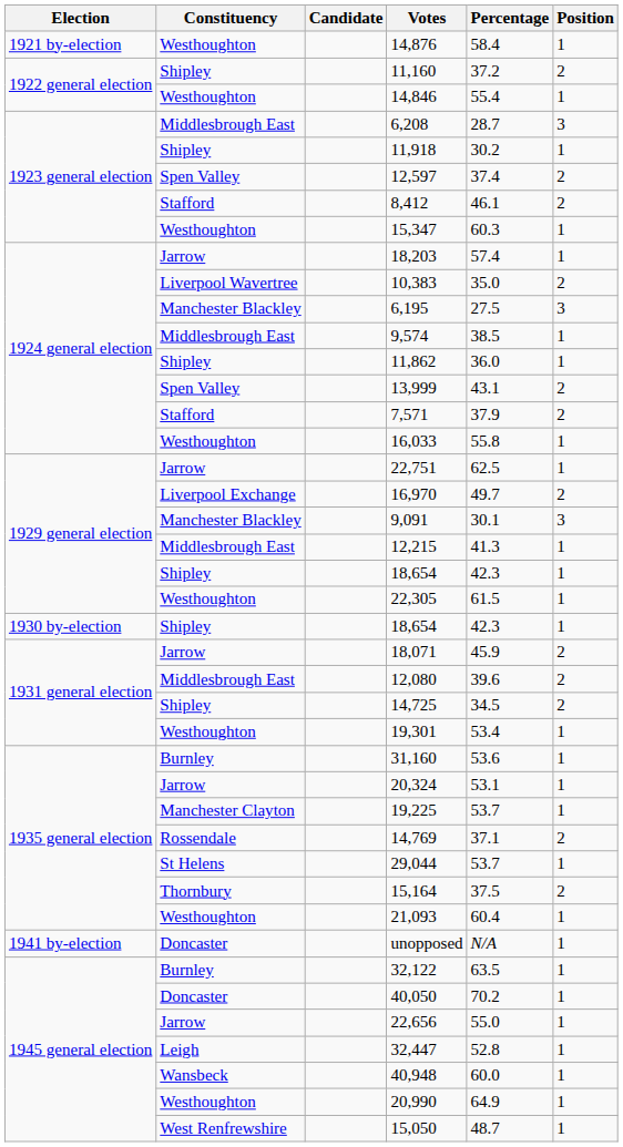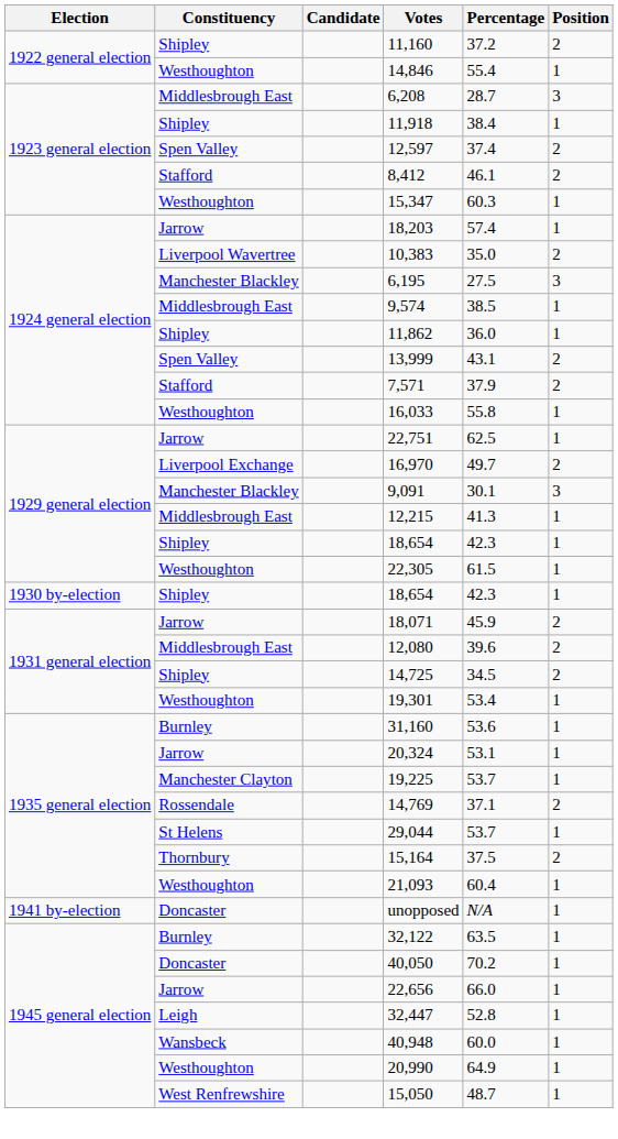 <table class="wikitable sortable">
 <tr>
 <th>Election</th>
 <th>Constituency</th>
 <th>Candidate</th>
 <th>Votes</th>
 <th>Percentage</th>
 <th>Position</th>
-</tr>
-<tr>
-<td><a href='#'>1921 by-election</a></td>
-<td><a href='#'>Westhoughton</a></td>
-<td></td>
-<td>14,876</td>
-<td>58.4</td>
-<td>1</td>
 </tr>
 <tr>
 <td rowspan=2><a href='#'>1922 general election</a></td>
 <td><a href='#'>Shipley</a></td>
 <td></td>
 <td>11,160</td>
 <td>37.2</td>
 <td>2</td>
 </tr>
 <tr>
 <td><a href='#'>Westhoughton</a></td>
 <td></td>
 <td>14,846</td>
 <td>55.4</td>
 <td>1</td>
 </tr>
 <tr>
 <td rowspan=5><a href='#'>1923 general election</a></td>
 <td><a href='#'>Middlesbrough East</a></td>
 <td></td>
 <td>6,208</td>
 <td>28.7</td>
 <td>3</td>
 </tr>
 <tr>
 <td><a href='#'>Shipley</a></td>
 <td></td>
 <td>11,918</td>
-<td>30.2</td>
+<td>38.4</td>
 <td>1</td>
 </tr>
 <tr>
 <td><a href='#'>Spen Valley</a></td>
 <td></td>
 <td>12,597</td>
 <td>37.4</td>
 <td>2</td>
 </tr>
 <tr>
 <td><a href='#'>Stafford</a></td>
 <td></td>
 <td>8,412</td>
 <td>46.1</td>
 <td>2</td>
 </tr>
 <tr>
 <td><a href='#'>Westhoughton</a></td>
 <td></td>
 <td>15,347</td>
 <td>60.3</td>
 <td>1</td>
 </tr>
 <tr>
 <td rowspan=8><a href='#'>1924 general election</a></td>
 <td><a href='#'>Jarrow</a></td>
 <td></td>
 <td>18,203</td>
 <td>57.4</td>
 <td>1</td>
 </tr>
 <tr>
 <td><a href='#'>Liverpool Wavertree</a></td>
 <td></td>
 <td>10,383</td>
 <td>35.0</td>
 <td>2</td>
 </tr>
 <tr>
 <td><a href='#'>Manchester Blackley</a></td>
 <td></td>
 <td>6,195</td>
 <td>27.5</td>
 <td>3</td>
 </tr>
 <tr>
 <td><a href='#'>Middlesbrough East</a></td>
 <td></td>
 <td>9,574</td>
 <td>38.5</td>
 <td>1</td>
 </tr>
 <tr>
 <td><a href='#'>Shipley</a></td>
 <td></td>
 <td>11,862</td>
 <td>36.0</td>
 <td>1</td>
 </tr>
 <tr>
 <td><a href='#'>Spen Valley</a></td>
 <td></td>
 <td>13,999</td>
 <td>43.1</td>
 <td>2</td>
 </tr>
 <tr>
 <td><a href='#'>Stafford</a></td>
 <td></td>
 <td>7,571</td>
 <td>37.9</td>
 <td>2</td>
 </tr>
 <tr>
 <td><a href='#'>Westhoughton</a></td>
 <td></td>
 <td>16,033</td>
 <td>55.8</td>
 <td>1</td>
 </tr>
 <tr>
 <td rowspan=6><a href='#'>1929 general election</a></td>
 <td><a href='#'>Jarrow</a></td>
 <td></td>
 <td>22,751</td>
 <td>62.5</td>
 <td>1</td>
 </tr>
 <tr>
 <td><a href='#'>Liverpool Exchange</a></td>
 <td></td>
 <td>16,970</td>
 <td>49.7</td>
 <td>2</td>
 </tr>
 <tr>
 <td><a href='#'>Manchester Blackley</a></td>
 <td></td>
 <td>9,091</td>
 <td>30.1</td>
 <td>3</td>
 </tr>
 <tr>
 <td><a href='#'>Middlesbrough East</a></td>
 <td></td>
 <td>12,215</td>
 <td>41.3</td>
 <td>1</td>
 </tr>
 <tr>
 <td><a href='#'>Shipley</a></td>
 <td></td>
 <td>18,654</td>
 <td>42.3</td>
 <td>1</td>
 </tr>
 <tr>
 <td><a href='#'>Westhoughton</a></td>
 <td></td>
 <td>22,305</td>
 <td>61.5</td>
 <td>1</td>
 </tr>
 <tr>
 <td><a href='#'>1930 by-election</a></td>
 <td><a href='#'>Shipley</a></td>
 <td></td>
 <td>18,654</td>
 <td>42.3</td>
 <td>1</td>
 </tr>
 <tr>
 <td rowspan=4><a href='#'>1931 general election</a></td>
 <td><a href='#'>Jarrow</a></td>
 <td></td>
 <td>18,071</td>
 <td>45.9</td>
 <td>2</td>
 </tr>
 <tr>
 <td><a href='#'>Middlesbrough East</a></td>
 <td></td>
 <td>12,080</td>
 <td>39.6</td>
 <td>2</td>
 </tr>
 <tr>
 <td><a href='#'>Shipley</a></td>
 <td></td>
 <td>14,725</td>
 <td>34.5</td>
 <td>2</td>
 </tr>
 <tr>
 <td><a href='#'>Westhoughton</a></td>
 <td></td>
 <td>19,301</td>
 <td>53.4</td>
 <td>1</td>
 </tr>
 <tr>
 <td rowspan=7><a href='#'>1935 general election</a></td>
 <td><a href='#'>Burnley</a></td>
 <td></td>
 <td>31,160</td>
 <td>53.6</td>
 <td>1</td>
 </tr>
 <tr>
 <td><a href='#'>Jarrow</a></td>
 <td></td>
 <td>20,324</td>
 <td>53.1</td>
 <td>1</td>
 </tr>
 <tr>
 <td><a href='#'>Manchester Clayton</a></td>
 <td></td>
 <td>19,225</td>
 <td>53.7</td>
 <td>1</td>
 </tr>
 <tr>
 <td><a href='#'>Rossendale</a></td>
 <td></td>
 <td>14,769</td>
 <td>37.1</td>
 <td>2</td>
 </tr>
 <tr>
 <td><a href='#'>St Helens</a></td>
 <td></td>
 <td>29,044</td>
 <td>53.7</td>
 <td>1</td>
 </tr>
 <tr>
 <td><a href='#'>Thornbury</a></td>
 <td></td>
 <td>15,164</td>
 <td>37.5</td>
 <td>2</td>
 </tr>
 <tr>
 <td><a href='#'>Westhoughton</a></td>
 <td></td>
 <td>21,093</td>
 <td>60.4</td>
 <td>1</td>
 </tr>
 <tr>
 <td><a href='#'>1941 by-election</a></td>
 <td><a href='#'>Doncaster</a></td>
 <td></td>
 <td>unopposed</td>
 <td><em>N/A</em></td>
 <td>1</td>
 </tr>
 <tr>
 <td rowspan=7><a href='#'>1945 general election</a></td>
 <td><a href='#'>Burnley</a></td>
 <td></td>
 <td>32,122</td>
 <td>63.5</td>
 <td>1</td>
 </tr>
 <tr>
 <td><a href='#'>Doncaster</a></td>
 <td></td>
 <td>40,050</td>
 <td>70.2</td>
 <td>1</td>
 </tr>
 <tr>
 <td><a href='#'>Jarrow</a></td>
 <td></td>
 <td>22,656</td>
-<td>55.0</td>
+<td>66.0</td>
 <td>1</td>
 </tr>
 <tr>
 <td><a href='#'>Leigh</a></td>
 <td></td>
 <td>32,447</td>
 <td>52.8</td>
 <td>1</td>
 </tr>
 <tr>
 <td><a href='#'>Wansbeck</a></td>
 <td></td>
 <td>40,948</td>
 <td>60.0</td>
 <td>1</td>
 </tr>
 <tr>
 <td><a href='#'>Westhoughton</a></td>
 <td></td>
 <td>20,990</td>
 <td>64.9</td>
 <td>1</td>
 </tr>
 <tr>
 <td><a href='#'>West Renfrewshire</a></td>
 <td></td>
 <td>15,050</td>
 <td>48.7</td>
 <td>1</td>
 </tr>
 </table>
